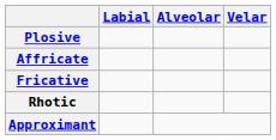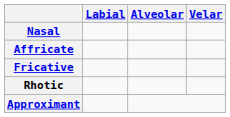 <table class="wikitable">
 <tr>
 <th></th>
 <th><a href='#'>Labial</a></th>
 <th><a href='#'>Alveolar</a></th>
 <th><a href='#'>Velar</a></th>
 </tr>
 <tr align=center>
-<th><a href='#'>Plosive</a></th>
+<th><a href='#'>Nasal</a></th>
 <td></td>
 <td></td>
 <td></td>
 </tr>
 <tr align=center>
 <th><a href='#'>Affricate</a></th>
 <td></td>
 <td></td>
 <td></td>
 </tr>
 <tr align=center>
 <th><a href='#'>Fricative</a></th>
 <td></td>
 <td></td>
 <td></td>
 </tr>
 <tr align=center>
 <th>Rhotic</th>
 <td></td>
 <td> </td>
 <td></td>
 </tr>
 <tr align=center>
 <th><a href='#'>Approximant</a></th>
 <td></td>
 <td colspan=2></td>
 </tr>
 </table>
